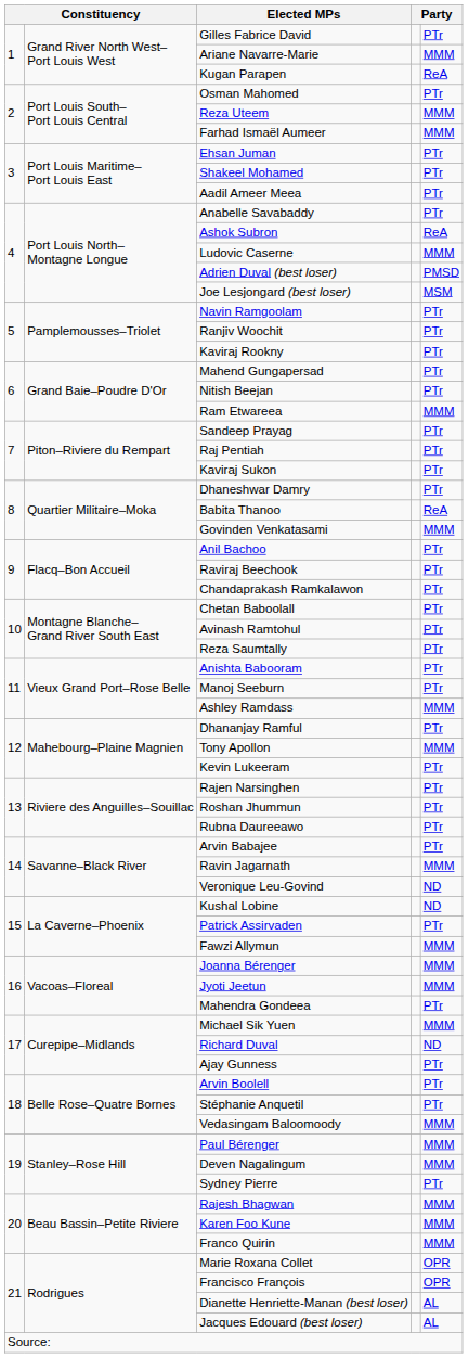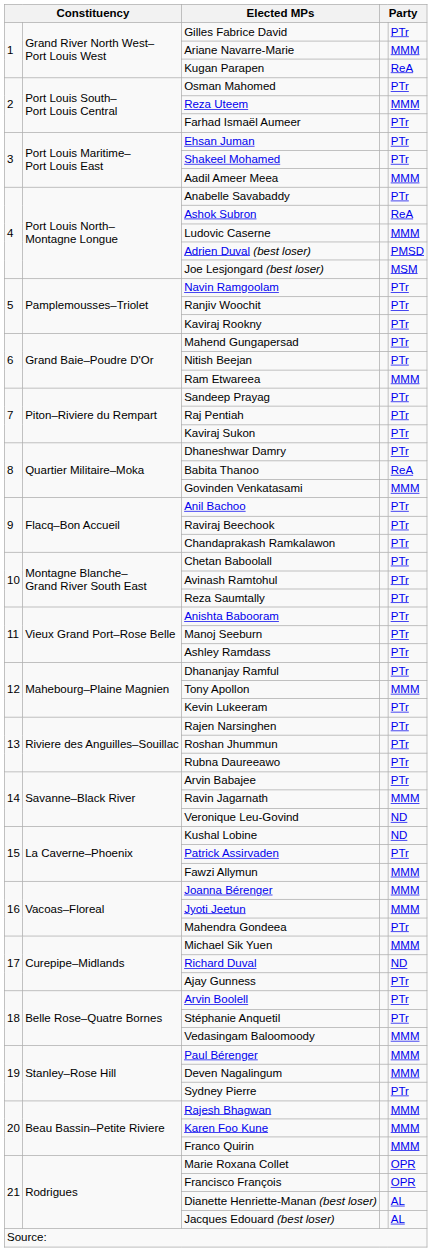 <table class="wikitable sortable">
 <tr>
 <th colspan=2 class=unsortable>Constituency</th>
 <th class=unsortable>Elected MPs</th>
 <th colspan=2>Party</th>
 </tr>
 <tr>
 <td rowspan=3>1</td>
 <td rowspan=3>Grand River North West–<br>Port Louis West</td>
 <td>Gilles Fabrice David</td>
 <td bgcolor=> </td>
 <td><a href='#'>PTr</a></td>
 </tr>
 <tr>
 <td>Ariane Navarre-Marie</td>
 <td bgcolor=> </td>
 <td><a href='#'>MMM</a></td>
 </tr>
 <tr>
 <td>Kugan Parapen</td>
 <td bgcolor=> </td>
 <td><a href='#'>ReA</a></td>
 </tr>
 <tr>
 <td rowspan=3>2</td>
 <td rowspan=3>Port Louis South–<br>Port Louis Central</td>
 <td>Osman Mahomed</td>
 <td bgcolor=> </td>
 <td><a href='#'>PTr</a></td>
 </tr>
 <tr>
 <td><a href='#'>Reza Uteem</a></td>
 <td bgcolor=> </td>
 <td><a href='#'>MMM</a></td>
 </tr>
 <tr>
 <td>Farhad Ismaël Aumeer</td>
 <td bgcolor=> </td>
-<td><a href='#'>MMM</a></td>
+<td><a href='#'>PTr</a></td>
 </tr>
 <tr>
 <td rowspan=3>3</td>
 <td rowspan=3>Port Louis Maritime–<br>Port Louis East</td>
 <td><a href='#'>Ehsan Juman</a></td>
 <td bgcolor=> </td>
 <td><a href='#'>PTr</a></td>
 </tr>
 <tr>
 <td><a href='#'>Shakeel Mohamed</a></td>
 <td bgcolor=> </td>
 <td><a href='#'>PTr</a></td>
 </tr>
 <tr>
 <td>Aadil Ameer Meea</td>
 <td bgcolor=> </td>
-<td><a href='#'>PTr</a></td>
+<td><a href='#'>MMM</a></td>
 </tr>
 <tr>
 <td rowspan=5>4</td>
 <td rowspan=5>Port Louis North–<br>Montagne Longue</td>
 <td>Anabelle Savabaddy</td>
 <td bgcolor=> </td>
 <td><a href='#'>PTr</a></td>
 </tr>
 <tr>
 <td><a href='#'>Ashok Subron</a></td>
 <td bgcolor=> </td>
 <td><a href='#'>ReA</a></td>
 </tr>
 <tr>
 <td>Ludovic Caserne</td>
 <td bgcolor=> </td>
 <td><a href='#'>MMM</a></td>
 </tr>
 <tr>
 <td><a href='#'>Adrien Duval</a> <em>(best loser)</em></td>
 <td bgcolor=> </td>
 <td><a href='#'>PMSD</a></td>
 </tr>
 <tr>
 <td>Joe Lesjongard <em>(best loser)</em></td>
 <td bgcolor=> </td>
 <td><a href='#'>MSM</a></td>
 </tr>
 <tr>
 <td rowspan=3>5</td>
 <td rowspan=3>Pamplemousses–Triolet</td>
 <td><a href='#'>Navin Ramgoolam</a></td>
 <td bgcolor=> </td>
 <td><a href='#'>PTr</a></td>
 </tr>
 <tr>
 <td>Ranjiv Woochit</td>
 <td bgcolor=> </td>
 <td><a href='#'>PTr</a></td>
 </tr>
 <tr>
 <td>Kaviraj Rookny</td>
 <td bgcolor=> </td>
 <td><a href='#'>PTr</a></td>
 </tr>
 <tr>
 <td rowspan=3>6</td>
 <td rowspan=3>Grand Baie–Poudre D'Or</td>
 <td>Mahend Gungapersad</td>
 <td bgcolor=> </td>
 <td><a href='#'>PTr</a></td>
 </tr>
 <tr>
 <td>Nitish Beejan</td>
 <td bgcolor=> </td>
 <td><a href='#'>PTr</a></td>
 </tr>
 <tr>
 <td>Ram Etwareea</td>
 <td bgcolor=> </td>
 <td><a href='#'>MMM</a></td>
 </tr>
 <tr>
 <td rowspan=3>7</td>
 <td rowspan=3>Piton–Riviere du Rempart</td>
 <td>Sandeep Prayag</td>
 <td bgcolor=> </td>
 <td><a href='#'>PTr</a></td>
 </tr>
 <tr>
 <td>Raj Pentiah</td>
 <td bgcolor=> </td>
 <td><a href='#'>PTr</a></td>
 </tr>
 <tr>
 <td>Kaviraj Sukon</td>
 <td bgcolor=> </td>
 <td><a href='#'>PTr</a></td>
 </tr>
 <tr>
 <td rowspan=3>8</td>
 <td rowspan=3>Quartier Militaire–Moka</td>
 <td>Dhaneshwar Damry</td>
 <td bgcolor=> </td>
 <td><a href='#'>PTr</a></td>
 </tr>
 <tr>
 <td>Babita Thanoo</td>
 <td bgcolor=> </td>
 <td><a href='#'>ReA</a></td>
 </tr>
 <tr>
 <td>Govinden Venkatasami</td>
 <td bgcolor=> </td>
 <td><a href='#'>MMM</a></td>
 </tr>
 <tr>
 <td rowspan=3>9</td>
 <td rowspan=3>Flacq–Bon Accueil</td>
 <td><a href='#'>Anil Bachoo</a></td>
 <td bgcolor=> </td>
 <td><a href='#'>PTr</a></td>
 </tr>
 <tr>
 <td>Raviraj Beechook</td>
 <td bgcolor=> </td>
 <td><a href='#'>PTr</a></td>
 </tr>
 <tr>
 <td>Chandaprakash Ramkalawon</td>
 <td bgcolor=> </td>
 <td><a href='#'>PTr</a></td>
 </tr>
 <tr>
 <td rowspan=3>10</td>
 <td rowspan=3>Montagne Blanche–<br>Grand River South East</td>
 <td>Chetan Baboolall</td>
 <td bgcolor=> </td>
 <td><a href='#'>PTr</a></td>
 </tr>
 <tr>
 <td>Avinash Ramtohul</td>
 <td bgcolor=> </td>
 <td><a href='#'>PTr</a></td>
 </tr>
 <tr>
 <td>Reza Saumtally</td>
 <td bgcolor=> </td>
 <td><a href='#'>PTr</a></td>
 </tr>
 <tr>
 <td rowspan=3>11</td>
 <td rowspan=3>Vieux Grand Port–Rose Belle</td>
 <td><a href='#'>Anishta Babooram</a></td>
 <td bgcolor=> </td>
 <td><a href='#'>PTr</a></td>
 </tr>
 <tr>
 <td>Manoj Seeburn</td>
 <td bgcolor=> </td>
 <td><a href='#'>PTr</a></td>
 </tr>
 <tr>
 <td>Ashley Ramdass</td>
 <td bgcolor=> </td>
-<td><a href='#'>MMM</a></td>
+<td><a href='#'>PTr</a></td>
 </tr>
 <tr>
 <td rowspan=3>12</td>
 <td rowspan=3>Mahebourg–Plaine Magnien</td>
 <td>Dhananjay Ramful</td>
 <td bgcolor=> </td>
 <td><a href='#'>PTr</a></td>
 </tr>
 <tr>
 <td>Tony Apollon</td>
 <td bgcolor=> </td>
 <td><a href='#'>MMM</a></td>
 </tr>
 <tr>
 <td>Kevin Lukeeram</td>
 <td bgcolor=> </td>
 <td><a href='#'>PTr</a></td>
 </tr>
 <tr>
 <td rowspan=3>13</td>
 <td rowspan=3>Riviere des Anguilles–Souillac</td>
 <td>Rajen Narsinghen</td>
 <td bgcolor=> </td>
 <td><a href='#'>PTr</a></td>
 </tr>
 <tr>
 <td>Roshan Jhummun</td>
 <td bgcolor=> </td>
 <td><a href='#'>PTr</a></td>
 </tr>
 <tr>
 <td>Rubna Daureeawo</td>
 <td bgcolor=> </td>
 <td><a href='#'>PTr</a></td>
 </tr>
 <tr>
 <td rowspan=3>14</td>
 <td rowspan=3>Savanne–Black River</td>
 <td>Arvin Babajee</td>
 <td bgcolor=> </td>
 <td><a href='#'>PTr</a></td>
 </tr>
 <tr>
 <td>Ravin Jagarnath</td>
 <td bgcolor=> </td>
 <td><a href='#'>MMM</a></td>
 </tr>
 <tr>
 <td>Veronique Leu-Govind</td>
 <td bgcolor=> </td>
 <td><a href='#'>ND</a></td>
 </tr>
 <tr>
 <td rowspan=3>15</td>
 <td rowspan=3>La Caverne–Phoenix</td>
 <td>Kushal Lobine</td>
 <td bgcolor=> </td>
 <td><a href='#'>ND</a></td>
 </tr>
 <tr>
 <td><a href='#'>Patrick Assirvaden</a></td>
 <td bgcolor=> </td>
 <td><a href='#'>PTr</a></td>
 </tr>
 <tr>
 <td>Fawzi Allymun</td>
 <td bgcolor=> </td>
 <td><a href='#'>MMM</a></td>
 </tr>
 <tr>
 <td rowspan=3>16</td>
 <td rowspan=3>Vacoas–Floreal</td>
 <td><a href='#'>Joanna Bérenger</a></td>
 <td bgcolor=> </td>
 <td><a href='#'>MMM</a></td>
 </tr>
 <tr>
 <td><a href='#'>Jyoti Jeetun</a></td>
 <td bgcolor=> </td>
 <td><a href='#'>MMM</a></td>
 </tr>
 <tr>
 <td>Mahendra Gondeea</td>
 <td bgcolor=> </td>
 <td><a href='#'>PTr</a></td>
 </tr>
 <tr>
 <td rowspan=3>17</td>
 <td rowspan=3>Curepipe–Midlands</td>
 <td>Michael Sik Yuen</td>
 <td bgcolor=> </td>
 <td><a href='#'>MMM</a></td>
 </tr>
 <tr>
 <td><a href='#'>Richard Duval</a></td>
 <td bgcolor=> </td>
 <td><a href='#'>ND</a></td>
 </tr>
 <tr>
 <td>Ajay Gunness</td>
 <td bgcolor=> </td>
 <td><a href='#'>PTr</a></td>
 </tr>
 <tr>
 <td rowspan=3>18</td>
 <td rowspan=3>Belle Rose–Quatre Bornes</td>
 <td><a href='#'>Arvin Boolell</a></td>
 <td bgcolor=> </td>
 <td><a href='#'>PTr</a></td>
 </tr>
 <tr>
 <td>Stéphanie Anquetil</td>
 <td bgcolor=> </td>
 <td><a href='#'>PTr</a></td>
 </tr>
 <tr>
 <td>Vedasingam Baloomoody</td>
 <td bgcolor=> </td>
 <td><a href='#'>MMM</a></td>
 </tr>
 <tr>
 <td rowspan=3>19</td>
 <td rowspan=3>Stanley–Rose Hill</td>
 <td><a href='#'>Paul Bérenger</a></td>
 <td bgcolor=> </td>
 <td><a href='#'>MMM</a></td>
 </tr>
 <tr>
 <td>Deven Nagalingum</td>
 <td bgcolor=> </td>
 <td><a href='#'>MMM</a></td>
 </tr>
 <tr>
 <td>Sydney Pierre</td>
 <td bgcolor=> </td>
 <td><a href='#'>PTr</a></td>
 </tr>
 <tr>
 <td rowspan=3>20</td>
 <td rowspan=3>Beau Bassin–Petite Riviere</td>
 <td><a href='#'>Rajesh Bhagwan</a></td>
 <td bgcolor=> </td>
 <td><a href='#'>MMM</a></td>
 </tr>
 <tr>
 <td><a href='#'>Karen Foo Kune</a></td>
 <td bgcolor=> </td>
 <td><a href='#'>MMM</a></td>
 </tr>
 <tr>
 <td>Franco Quirin</td>
 <td bgcolor=> </td>
 <td><a href='#'>MMM</a></td>
 </tr>
 <tr>
 <td rowspan=4>21</td>
 <td rowspan=4>Rodrigues</td>
 <td>Marie Roxana Collet</td>
 <td bgcolor=> </td>
 <td><a href='#'>OPR</a></td>
 </tr>
 <tr>
 <td>Francisco François</td>
 <td bgcolor=> </td>
 <td><a href='#'>OPR</a></td>
 </tr>
 <tr>
 <td>Dianette Henriette-Manan <em>(best loser)</em></td>
 <td bgcolor=> </td>
 <td><a href='#'>AL</a></td>
 </tr>
 <tr>
 <td>Jacques Edouard <em>(best loser)</em></td>
 <td bgcolor=> </td>
 <td><a href='#'>AL</a></td>
 </tr>
 <tr>
 <td colspan=5>Source: </td>
 </tr>
 </table>
